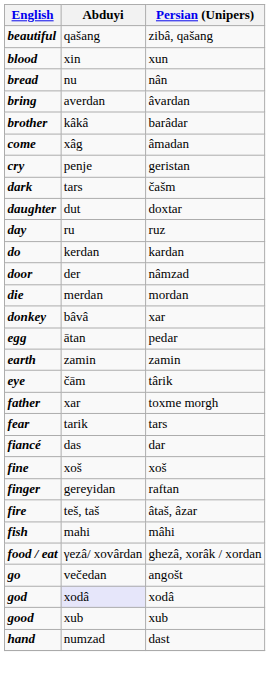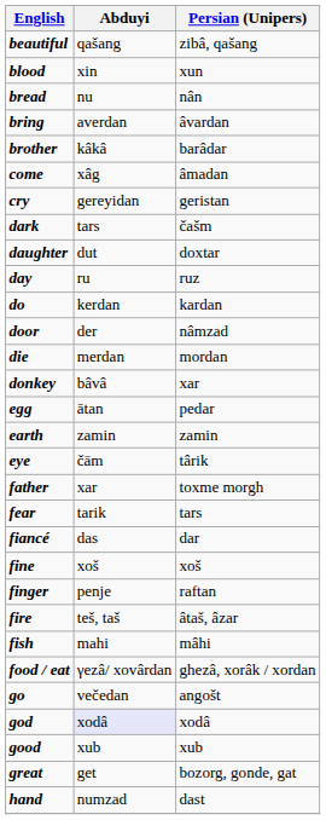 <table class="wikitable" style="font-size: 85%">
 <tr>
 <th><a href='#'>English</a></th>
 <th>Abduyi</th>
 <th><a href='#'>Persian</a> (Unipers)</th>
 </tr>
 <tr>
 <td><strong><em>beautiful</em></strong></td>
 <td>qašang</td>
 <td>zibâ, qašang</td>
 </tr>
 <tr>
 <td><strong><em>blood</em></strong></td>
 <td>xin</td>
 <td>xun</td>
 </tr>
 <tr>
 <td><strong><em>bread</em></strong></td>
 <td>nu</td>
 <td>nân</td>
 </tr>
 <tr>
 <td><strong><em>bring</em></strong></td>
 <td>averdan</td>
 <td>âvardan</td>
 </tr>
 <tr>
 <td><strong><em>brother</em></strong></td>
 <td>kâkâ</td>
 <td>barâdar</td>
 </tr>
 <tr>
 <td><strong><em>come</em></strong></td>
 <td>xâg</td>
 <td>âmadan</td>
 </tr>
 <tr>
 <td><strong><em>cry</em></strong></td>
-<td>penje</td>
+<td>gereyidan</td>
 <td>geristan</td>
 </tr>
 <tr>
 <td><strong><em>dark</em></strong></td>
 <td>tars</td>
 <td>čašm</td>
 </tr>
 <tr>
 <td><strong><em>daughter</em></strong></td>
 <td>dut</td>
 <td>doxtar</td>
 </tr>
 <tr>
 <td><strong><em>day</em></strong></td>
 <td>ru</td>
 <td>ruz</td>
 </tr>
 <tr>
 <td><strong><em>do</em></strong></td>
 <td>kerdan</td>
 <td>kardan</td>
 </tr>
 <tr>
 <td><strong><em>door</em></strong></td>
 <td>der</td>
 <td>nâmzad</td>
 </tr>
 <tr>
 <td><strong><em>die</em></strong></td>
 <td>merdan</td>
 <td>mordan</td>
 </tr>
 <tr>
 <td><strong><em>donkey</em></strong></td>
 <td>bâvâ</td>
 <td>xar</td>
 </tr>
 <tr>
 <td><strong><em>egg</em></strong></td>
 <td>ātan</td>
 <td>pedar</td>
 </tr>
 <tr>
 <td><strong><em>earth</em></strong></td>
 <td>zamin</td>
 <td>zamin</td>
 </tr>
 <tr>
 <td><strong><em>eye</em></strong></td>
 <td>čām</td>
 <td>târik</td>
 </tr>
 <tr>
 <td><strong><em>father</em></strong></td>
 <td>xar</td>
 <td>toxme morgh</td>
 </tr>
 <tr>
 <td><strong><em>fear</em></strong></td>
 <td>tarik</td>
 <td>tars</td>
 </tr>
 <tr>
 <td><strong><em>fiancé</em></strong></td>
 <td>das</td>
 <td>dar</td>
 </tr>
 <tr>
 <td><strong><em>fine</em></strong></td>
 <td>xoš</td>
 <td>xoš</td>
 </tr>
 <tr>
 <td><strong><em>finger</em></strong></td>
-<td>gereyidan</td>
+<td>penje</td>
 <td>raftan</td>
 </tr>
 <tr>
 <td><strong><em>fire</em></strong></td>
 <td>teš, taš</td>
 <td>âtaš, âzar</td>
 </tr>
 <tr>
 <td><strong><em>fish</em></strong></td>
 <td>mahi</td>
 <td>mâhi</td>
 </tr>
 <tr>
 <td><strong><em>food / eat</em></strong></td>
 <td>γezâ/ xovârdan</td>
 <td>ghezâ, xorâk / xordan</td>
 </tr>
 <tr>
 <td><strong><em>go</em></strong></td>
 <td>večedan</td>
 <td>angošt</td>
 </tr>
 <tr>
 <td><strong><em>god</em></strong></td>
 <td style="background: lavender;">xodâ</td>
 <td>xodâ</td>
 </tr>
 <tr>
 <td><strong><em>good</em></strong></td>
 <td>xub</td>
 <td>xub</td>
 </tr>
 <tr>
+<td><strong><em>great</em></strong></td>
+<td>get</td>
+<td>bozorg, gonde, gat</td>
+</tr>
+<tr>
 <td><strong><em>hand</em></strong></td>
 <td>numzad</td>
 <td>dast</td>
 </tr>
 <tr>
 </tr>
 </table>
